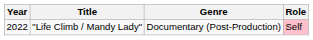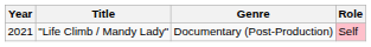 <table class="wikitable">
 <tr>
 <th>Year</th>
 <th>Title</th>
 <th>Genre</th>
 <th>Role</th>
 </tr>
 <tr>
-<td>2022</td>
+<td>2021</td>
 <td>"Life Climb / Mandy Lady"</td>
 <td>Documentary (Post-Production)</td>
 <td style="background: pink;">Self</td>
 </tr>
 </table>
